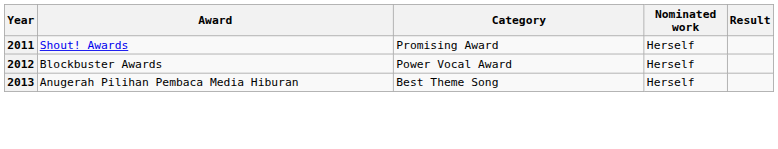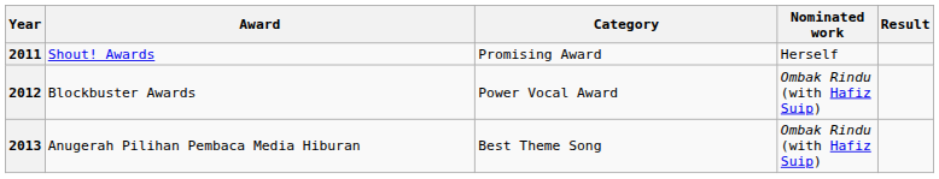 <table class="wikitable plainrowheaders" style="width:70%;">
 <tr>
 <th scope="col" style="width:4%;">Year</th>
 <th scope="col" style="width:50%;">Award</th>
 <th scope="col" style="width:35%;">Category</th>
 <th scope="col" style="width:75%;">Nominated work</th>
 <th scope="col" style="width:6%;">Result</th>
 </tr>
 <tr>
 <th scope="row">2011</th>
 <td><a href='#'>Shout! Awards</a></td>
 <td>Promising Award</td>
 <td>Herself</td>
 <td></td>
 </tr>
 <tr>
 <th scope="row">2012</th>
 <td>Blockbuster Awards</td>
 <td>Power Vocal Award</td>
-<td>Herself</td>
+<td><em>Ombak Rindu</em> (with <a href='#'>Hafiz Suip</a>)</td>
 <td></td>
 </tr>
 <tr>
 <th scope="row">2013</th>
 <td>Anugerah Pilihan Pembaca Media Hiburan</td>
 <td>Best Theme Song</td>
-<td>Herself</td>
+<td><em>Ombak Rindu</em> (with <a href='#'>Hafiz Suip</a>)</td>
 <td></td>
 </tr>
 </table>
